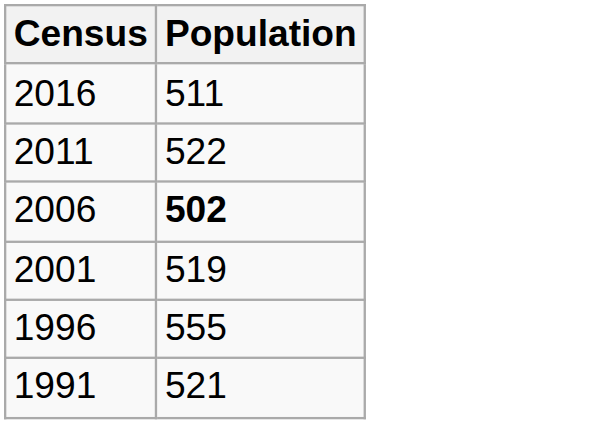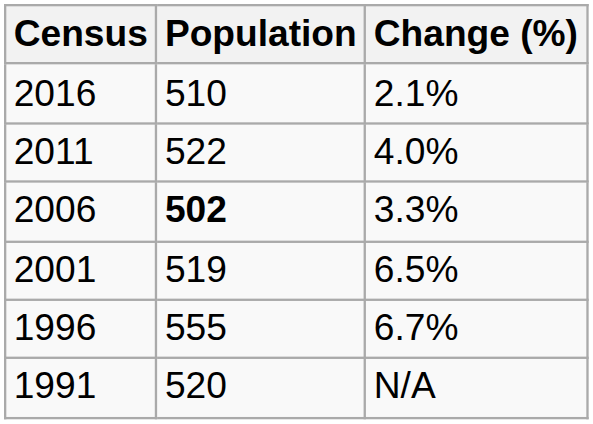 <table class="wikitable">
 <tr>
 <th>Census</th>
 <th>Population</th>
+<th>Change (%)</th>
 </tr>
 <tr>
 <td>2016</td>
-<td>511</td>
+<td>510</td>
+<td> 2.1%</td>
 </tr>
 <tr>
 <td>2011</td>
 <td>522</td>
+<td> 4.0%</td>
 </tr>
 <tr>
 <td>2006</td>
 <td><strong>502</strong></td>
+<td> 3.3%</td>
 </tr>
 <tr>
 <td>2001</td>
 <td>519</td>
+<td> 6.5%</td>
 </tr>
 <tr>
 <td>1996</td>
 <td>555</td>
+<td> 6.7%</td>
 </tr>
 <tr>
 <td>1991</td>
-<td>521</td>
+<td>520</td>
+<td>N/A</td>
 </tr>
 </table>
